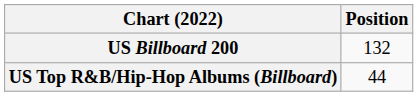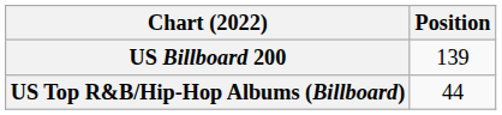 <table class="wikitable sortable plainrowheaders" style="text-align:center">
 <tr>
 <th scope="col">Chart (2022)</th>
 <th scope="col">Position</th>
 </tr>
 <tr>
 <th scope="row">US <em>Billboard</em> 200</th>
-<td>132</td>
+<td>139</td>
 </tr>
 <tr>
 <th scope="row">US Top R&B/Hip-Hop Albums (<em>Billboard</em>)</th>
 <td>44</td>
 </tr>
 </table>
